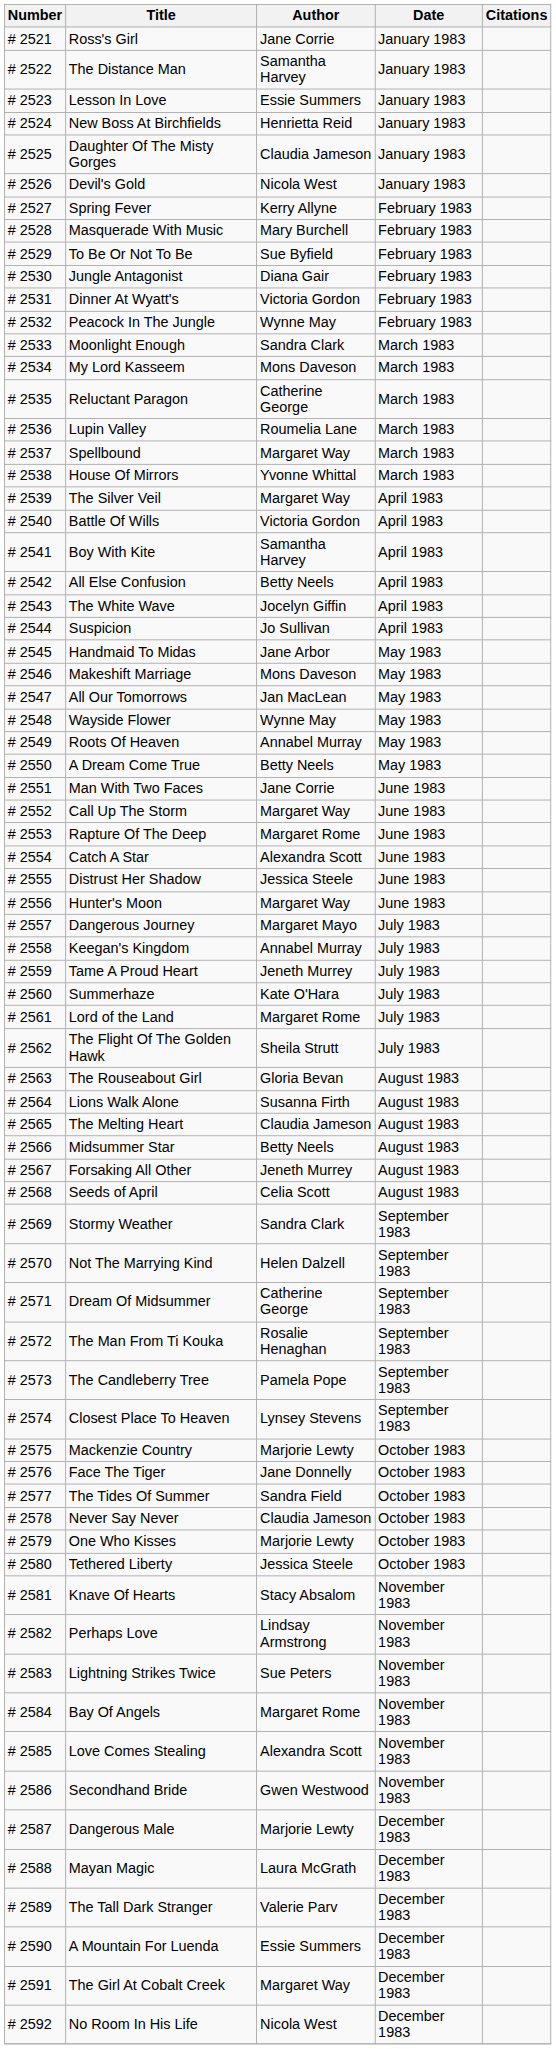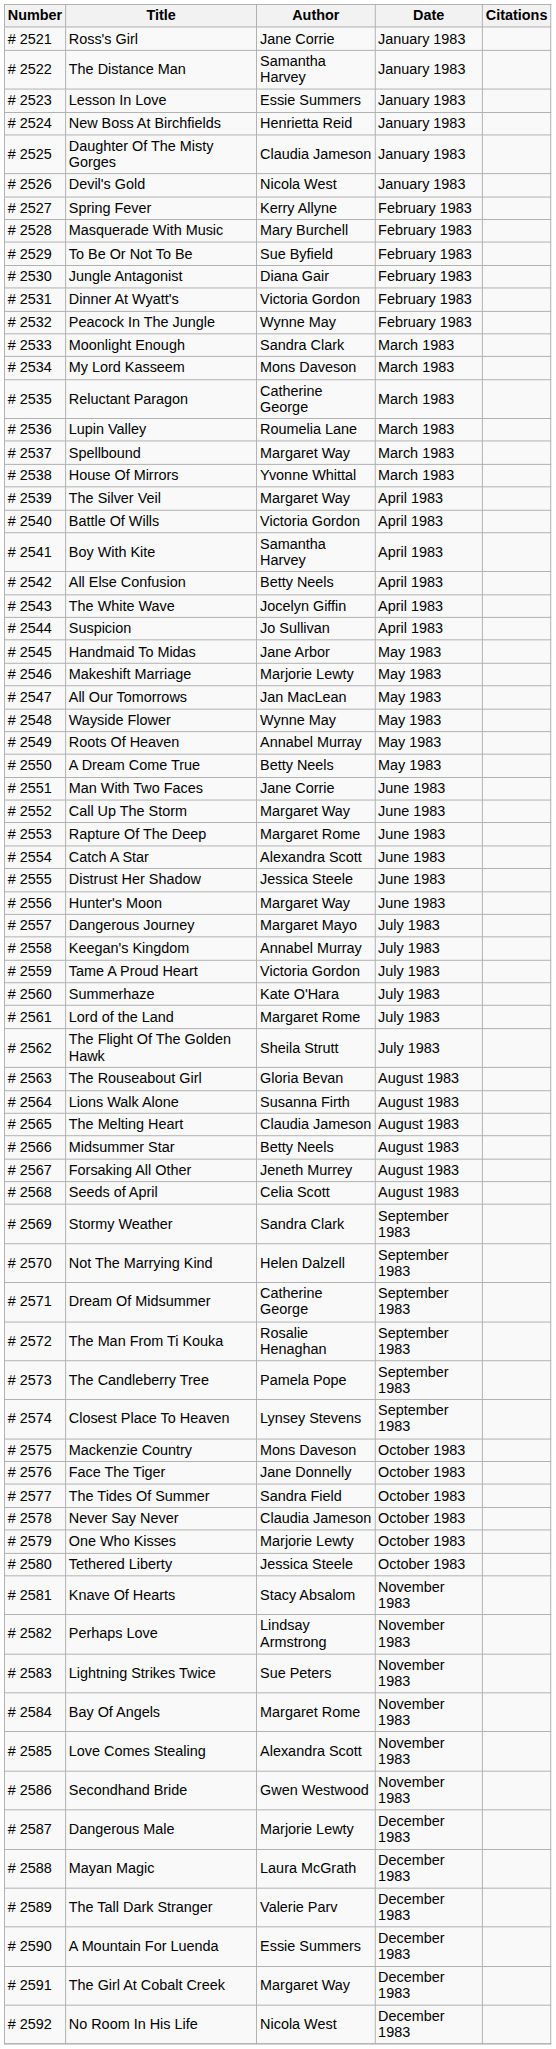 <table class="wikitable">
 <tr>
 <th>Number</th>
 <th>Title</th>
 <th>Author</th>
 <th>Date</th>
 <th>Citations</th>
 </tr>
 <tr>
 <td># 2521</td>
 <td>Ross's Girl</td>
 <td>Jane Corrie</td>
 <td>January 1983</td>
 <td></td>
 </tr>
 <tr>
 <td># 2522</td>
 <td>The Distance Man</td>
 <td>Samantha Harvey</td>
 <td>January 1983</td>
 <td></td>
 </tr>
 <tr>
 <td># 2523</td>
 <td>Lesson In Love</td>
 <td>Essie Summers</td>
 <td>January 1983</td>
 <td></td>
 </tr>
 <tr>
 <td># 2524</td>
 <td>New Boss At Birchfields</td>
 <td>Henrietta Reid</td>
 <td>January 1983</td>
 <td></td>
 </tr>
 <tr>
 <td># 2525</td>
 <td>Daughter Of The Misty Gorges</td>
 <td>Claudia Jameson</td>
 <td>January 1983</td>
 <td></td>
 </tr>
 <tr>
 <td># 2526</td>
 <td>Devil's Gold</td>
 <td>Nicola West</td>
 <td>January 1983</td>
 <td></td>
 </tr>
 <tr>
 <td># 2527</td>
 <td>Spring Fever</td>
 <td>Kerry Allyne</td>
 <td>February 1983</td>
 <td></td>
 </tr>
 <tr>
 <td># 2528</td>
 <td>Masquerade With Music</td>
 <td>Mary Burchell</td>
 <td>February 1983</td>
 <td></td>
 </tr>
 <tr>
 <td># 2529</td>
 <td>To Be Or Not To Be</td>
 <td>Sue Byfield</td>
 <td>February 1983</td>
 <td></td>
 </tr>
 <tr>
 <td># 2530</td>
 <td>Jungle Antagonist</td>
 <td>Diana Gair</td>
 <td>February 1983</td>
 <td></td>
 </tr>
 <tr>
 <td># 2531</td>
 <td>Dinner At Wyatt's</td>
 <td>Victoria Gordon</td>
 <td>February 1983</td>
 <td></td>
 </tr>
 <tr>
 <td># 2532</td>
 <td>Peacock In The Jungle</td>
 <td>Wynne May</td>
 <td>February 1983</td>
 <td></td>
 </tr>
 <tr>
 <td># 2533</td>
 <td>Moonlight Enough</td>
 <td>Sandra Clark</td>
 <td>March 1983</td>
 <td></td>
 </tr>
 <tr>
 <td># 2534</td>
 <td>My Lord Kasseem</td>
 <td>Mons Daveson</td>
 <td>March 1983</td>
 <td></td>
 </tr>
 <tr>
 <td># 2535</td>
 <td>Reluctant Paragon</td>
 <td>Catherine George</td>
 <td>March 1983</td>
 <td></td>
 </tr>
 <tr>
 <td># 2536</td>
 <td>Lupin Valley</td>
 <td>Roumelia Lane</td>
 <td>March 1983</td>
 <td></td>
 </tr>
 <tr>
 <td># 2537</td>
 <td>Spellbound</td>
 <td>Margaret Way</td>
 <td>March 1983</td>
 <td></td>
 </tr>
 <tr>
 <td># 2538</td>
 <td>House Of Mirrors</td>
 <td>Yvonne Whittal</td>
 <td>March 1983</td>
 <td></td>
 </tr>
 <tr>
 <td># 2539</td>
 <td>The Silver Veil</td>
 <td>Margaret Way</td>
 <td>April 1983</td>
 <td></td>
 </tr>
 <tr>
 <td># 2540</td>
 <td>Battle Of Wills</td>
 <td>Victoria Gordon</td>
 <td>April 1983</td>
 <td></td>
 </tr>
 <tr>
 <td># 2541</td>
 <td>Boy With Kite</td>
 <td>Samantha Harvey</td>
 <td>April 1983</td>
 <td></td>
 </tr>
 <tr>
 <td># 2542</td>
 <td>All Else Confusion</td>
 <td>Betty Neels</td>
 <td>April 1983</td>
 <td></td>
 </tr>
 <tr>
 <td># 2543</td>
 <td>The White Wave</td>
 <td>Jocelyn Giffin</td>
 <td>April 1983</td>
 <td></td>
 </tr>
 <tr>
 <td># 2544</td>
 <td>Suspicion</td>
 <td>Jo Sullivan</td>
 <td>April 1983</td>
 <td></td>
 </tr>
 <tr>
 <td># 2545</td>
 <td>Handmaid To Midas</td>
 <td>Jane Arbor</td>
 <td>May 1983</td>
 <td></td>
 </tr>
 <tr>
 <td># 2546</td>
 <td>Makeshift Marriage</td>
-<td>Mons Daveson</td>
+<td>Marjorie Lewty</td>
 <td>May 1983</td>
 <td></td>
 </tr>
 <tr>
 <td># 2547</td>
 <td>All Our Tomorrows</td>
 <td>Jan MacLean</td>
 <td>May 1983</td>
 <td></td>
 </tr>
 <tr>
 <td># 2548</td>
 <td>Wayside Flower</td>
 <td>Wynne May</td>
 <td>May 1983</td>
 <td></td>
 </tr>
 <tr>
 <td># 2549</td>
 <td>Roots Of Heaven</td>
 <td>Annabel Murray</td>
 <td>May 1983</td>
 <td></td>
 </tr>
 <tr>
 <td># 2550</td>
 <td>A Dream Come True</td>
 <td>Betty Neels</td>
 <td>May 1983</td>
 <td></td>
 </tr>
 <tr>
 <td># 2551</td>
 <td>Man With Two Faces</td>
 <td>Jane Corrie</td>
 <td>June 1983</td>
 <td></td>
 </tr>
 <tr>
 <td># 2552</td>
 <td>Call Up The Storm</td>
 <td>Margaret Way</td>
 <td>June 1983</td>
 <td></td>
 </tr>
 <tr>
 <td># 2553</td>
 <td>Rapture Of The Deep</td>
 <td>Margaret Rome</td>
 <td>June 1983</td>
 <td></td>
 </tr>
 <tr>
 <td># 2554</td>
 <td>Catch A Star</td>
 <td>Alexandra Scott</td>
 <td>June 1983</td>
 <td></td>
 </tr>
 <tr>
 <td># 2555</td>
 <td>Distrust Her Shadow</td>
 <td>Jessica Steele</td>
 <td>June 1983</td>
 <td></td>
 </tr>
 <tr>
 <td># 2556</td>
 <td>Hunter's Moon</td>
 <td>Margaret Way</td>
 <td>June 1983</td>
 <td></td>
 </tr>
 <tr>
 <td># 2557</td>
 <td>Dangerous Journey</td>
 <td>Margaret Mayo</td>
 <td>July 1983</td>
 <td></td>
 </tr>
 <tr>
 <td># 2558</td>
 <td>Keegan's Kingdom</td>
 <td>Annabel Murray</td>
 <td>July 1983</td>
 <td></td>
 </tr>
 <tr>
 <td># 2559</td>
 <td>Tame A Proud Heart</td>
-<td>Jeneth Murrey</td>
+<td>Victoria Gordon</td>
 <td>July 1983</td>
 <td></td>
 </tr>
 <tr>
 <td># 2560</td>
 <td>Summerhaze</td>
 <td>Kate O'Hara</td>
 <td>July 1983</td>
 <td></td>
 </tr>
 <tr>
 <td># 2561</td>
 <td>Lord of the Land</td>
 <td>Margaret Rome</td>
 <td>July 1983</td>
 <td></td>
 </tr>
 <tr>
 <td># 2562</td>
 <td>The Flight Of The Golden Hawk</td>
 <td>Sheila Strutt</td>
 <td>July 1983</td>
 <td></td>
 </tr>
 <tr>
 <td># 2563</td>
 <td>The Rouseabout Girl</td>
 <td>Gloria Bevan</td>
 <td>August 1983</td>
 <td></td>
 </tr>
 <tr>
 <td># 2564</td>
 <td>Lions Walk Alone</td>
 <td>Susanna Firth</td>
 <td>August 1983</td>
 <td></td>
 </tr>
 <tr>
 <td># 2565</td>
 <td>The Melting Heart</td>
 <td>Claudia Jameson</td>
 <td>August 1983</td>
 <td></td>
 </tr>
 <tr>
 <td># 2566</td>
 <td>Midsummer Star</td>
 <td>Betty Neels</td>
 <td>August 1983</td>
 <td></td>
 </tr>
 <tr>
 <td># 2567</td>
 <td>Forsaking All Other</td>
 <td>Jeneth Murrey</td>
 <td>August 1983</td>
 <td></td>
 </tr>
 <tr>
 <td># 2568</td>
 <td>Seeds of April</td>
 <td>Celia Scott</td>
 <td>August 1983</td>
 <td></td>
 </tr>
 <tr>
 <td># 2569</td>
 <td>Stormy Weather</td>
 <td>Sandra Clark</td>
 <td>September 1983</td>
 <td></td>
 </tr>
 <tr>
 <td># 2570</td>
 <td>Not The Marrying Kind</td>
 <td>Helen Dalzell</td>
 <td>September 1983</td>
 <td></td>
 </tr>
 <tr>
 <td># 2571</td>
 <td>Dream Of Midsummer</td>
 <td>Catherine George</td>
 <td>September 1983</td>
 <td></td>
 </tr>
 <tr>
 <td># 2572</td>
 <td>The Man From Ti Kouka</td>
 <td>Rosalie Henaghan</td>
 <td>September 1983</td>
 <td></td>
 </tr>
 <tr>
 <td># 2573</td>
 <td>The Candleberry Tree</td>
 <td>Pamela Pope</td>
 <td>September 1983</td>
 <td></td>
 </tr>
 <tr>
 <td># 2574</td>
 <td>Closest Place To Heaven</td>
 <td>Lynsey Stevens</td>
 <td>September 1983</td>
 <td></td>
 </tr>
 <tr>
 <td># 2575</td>
 <td>Mackenzie Country</td>
-<td>Marjorie Lewty</td>
+<td>Mons Daveson</td>
 <td>October 1983</td>
 <td></td>
 </tr>
 <tr>
 <td># 2576</td>
 <td>Face The Tiger</td>
 <td>Jane Donnelly</td>
 <td>October 1983</td>
 <td></td>
 </tr>
 <tr>
 <td># 2577</td>
 <td>The Tides Of Summer</td>
 <td>Sandra Field</td>
 <td>October 1983</td>
 <td></td>
 </tr>
 <tr>
 <td># 2578</td>
 <td>Never Say Never</td>
 <td>Claudia Jameson</td>
 <td>October 1983</td>
 <td></td>
 </tr>
 <tr>
 <td># 2579</td>
 <td>One Who Kisses</td>
 <td>Marjorie Lewty</td>
 <td>October 1983</td>
 <td></td>
 </tr>
 <tr>
 <td># 2580</td>
 <td>Tethered Liberty</td>
 <td>Jessica Steele</td>
 <td>October 1983</td>
 <td></td>
 </tr>
 <tr>
 <td># 2581</td>
 <td>Knave Of Hearts</td>
 <td>Stacy Absalom</td>
 <td>November 1983</td>
 <td></td>
 </tr>
 <tr>
 <td># 2582</td>
 <td>Perhaps Love</td>
 <td>Lindsay Armstrong</td>
 <td>November 1983</td>
 <td></td>
 </tr>
 <tr>
 <td># 2583</td>
 <td>Lightning Strikes Twice</td>
 <td>Sue Peters</td>
 <td>November 1983</td>
 <td></td>
 </tr>
 <tr>
 <td># 2584</td>
 <td>Bay Of Angels</td>
 <td>Margaret Rome</td>
 <td>November 1983</td>
 <td></td>
 </tr>
 <tr>
 <td># 2585</td>
 <td>Love Comes Stealing</td>
 <td>Alexandra Scott</td>
 <td>November 1983</td>
 <td></td>
 </tr>
 <tr>
 <td># 2586</td>
 <td>Secondhand Bride</td>
 <td>Gwen Westwood</td>
 <td>November 1983</td>
 <td></td>
 </tr>
 <tr>
 <td># 2587</td>
 <td>Dangerous Male</td>
 <td>Marjorie Lewty</td>
 <td>December 1983</td>
 <td></td>
 </tr>
 <tr>
 <td># 2588</td>
 <td>Mayan Magic</td>
 <td>Laura McGrath</td>
 <td>December 1983</td>
 <td></td>
 </tr>
 <tr>
 <td># 2589</td>
 <td>The Tall Dark Stranger</td>
 <td>Valerie Parv</td>
 <td>December 1983</td>
 <td></td>
 </tr>
 <tr>
 <td># 2590</td>
 <td>A Mountain For Luenda</td>
 <td>Essie Summers</td>
 <td>December 1983</td>
 <td></td>
 </tr>
 <tr>
 <td># 2591</td>
 <td>The Girl At Cobalt Creek</td>
 <td>Margaret Way</td>
 <td>December 1983</td>
 <td></td>
 </tr>
 <tr>
 <td># 2592</td>
 <td>No Room In His Life</td>
 <td>Nicola West</td>
 <td>December 1983</td>
 <td></td>
 </tr>
 <tr>
 </tr>
 </table>
